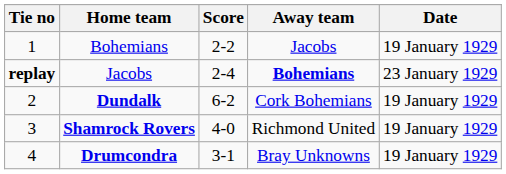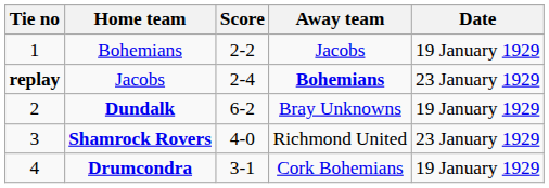 <table class="wikitable" style="text-align: center">
 <tr>
 </tr>
 <tr>
 <th>Tie no</th>
 <th>Home team</th>
 <th>Score</th>
 <th>Away team</th>
 <th>Date</th>
 </tr>
 <tr>
 <td>1</td>
 <td><a href='#'>Bohemians</a></td>
 <td>2-2</td>
 <td><a href='#'>Jacobs</a></td>
 <td>19 January <a href='#'>1929</a></td>
 </tr>
 <tr>
 <td><strong>replay</strong></td>
 <td><a href='#'>Jacobs</a></td>
 <td>2-4</td>
 <td><strong><a href='#'>Bohemians</a></strong></td>
 <td>23 January <a href='#'>1929</a></td>
 </tr>
 <tr>
 <td>2</td>
 <td><strong><a href='#'>Dundalk</a></strong></td>
 <td>6-2</td>
-<td><a href='#'>Cork Bohemians</a></td>
+<td><a href='#'>Bray Unknowns</a></td>
 <td>19 January <a href='#'>1929</a></td>
 </tr>
 <tr>
 <td>3</td>
 <td><strong><a href='#'>Shamrock Rovers</a></strong></td>
 <td>4-0</td>
 <td>Richmond United</td>
-<td>19 January <a href='#'>1929</a></td>
+<td>23 January <a href='#'>1929</a></td>
 </tr>
 <tr>
 <td>4</td>
 <td><strong><a href='#'>Drumcondra</a></strong></td>
 <td>3-1</td>
-<td><a href='#'>Bray Unknowns</a></td>
+<td><a href='#'>Cork Bohemians</a></td>
 <td>19 January <a href='#'>1929</a></td>
 </tr>
 </table>
